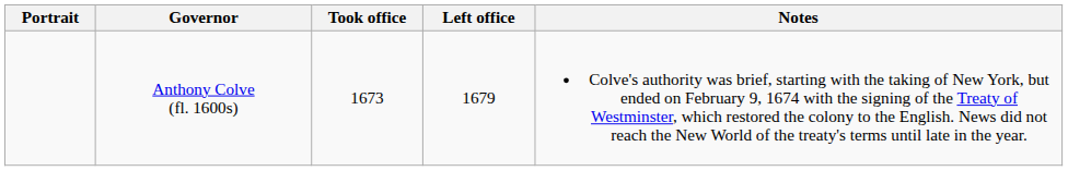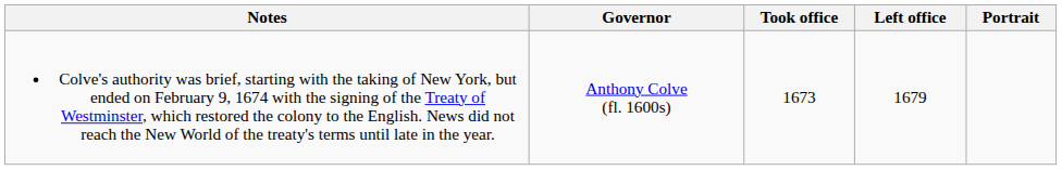 <table class="wikitable sortable" style="text-align:center">
 <tr>
-<th width=80>Portrait</th>
+<th width=500>Notes</th>
 <th width=200>Governor</th>
 <th width=100>Took office</th>
 <th width=100>Left office</th>
-<th width=500>Notes</th>
+<th width=80>Portrait</th>
 </tr>
 <tr>
-<td></td>
+<td><br><ul><li>Colve's authority was brief, starting with the taking of New York, but ended on February 9, 1674 with the signing of the <a href='#'>Treaty of Westminster</a>, which restored the colony to the English. News did not reach the New World of the treaty's terms until late in the year.</li></ul></td>
 <td><a href='#'>Anthony Colve</a> <br>(fl. 1600s)</td>
 <td>1673</td>
 <td>1679</td>
-<td><br><ul><li>Colve's authority was brief, starting with the taking of New York, but ended on February 9, 1674 with the signing of the <a href='#'>Treaty of Westminster</a>, which restored the colony to the English. News did not reach the New World of the treaty's terms until late in the year.</li></ul></td>
+<td></td>
 </tr>
 </table>
